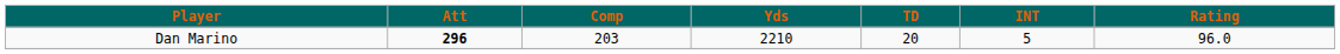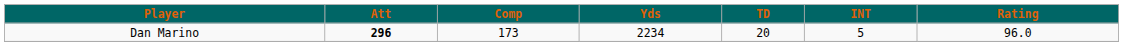 <table class="wikitable" width="80%">
 <tr align="center"  style="background:#006666;color:#DF6108;">
 <td><strong>Player</strong></td>
 <td><strong>Att</strong></td>
 <td><strong>Comp</strong></td>
 <td><strong>Yds</strong></td>
 <td><strong>TD</strong></td>
 <td><strong>INT</strong></td>
 <td><strong>Rating</strong></td>
 </tr>
 <tr align="center" bgcolor="">
 <td>Dan Marino</td>
 <td><strong>296</strong></td>
-<td>203</td>
-<td>2210</td>
+<td>173</td>
+<td>2234</td>
 <td>20</td>
 <td>5</td>
 <td>96.0</td>
 </tr>
 <tr align="center" bgcolor="">
 </tr>
 </table>
